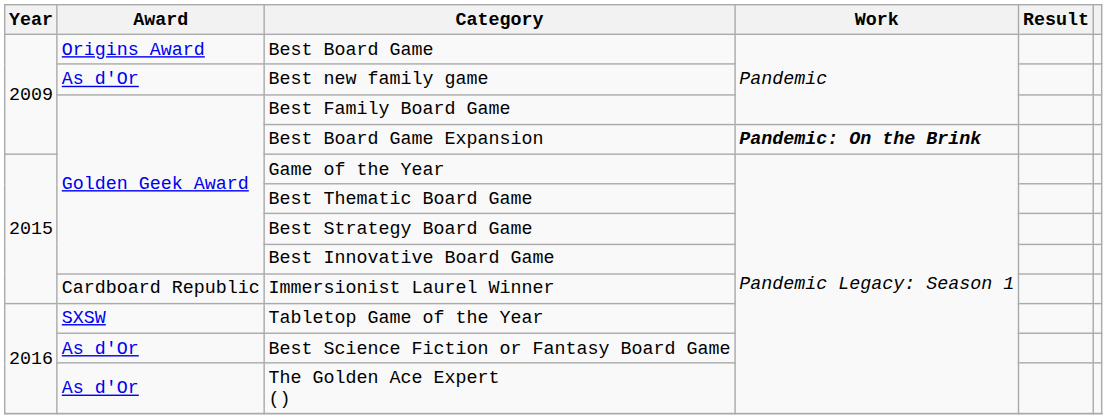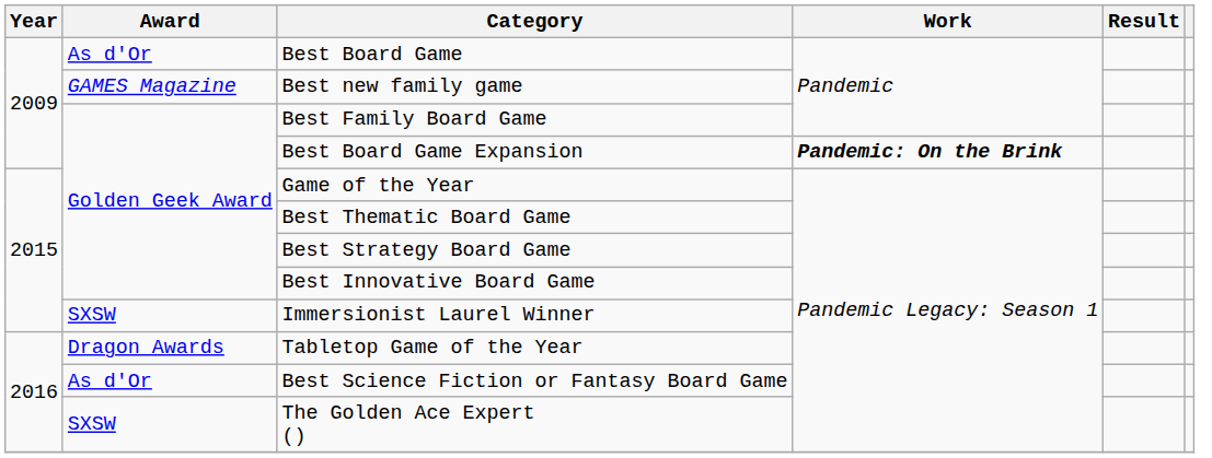 <table class="wikitable sortable">
 <tr>
 <th>Year</th>
 <th>Award</th>
 <th>Category</th>
 <th>Work</th>
 <th>Result</th>
 <th class="unsortable"></th>
 </tr>
 <tr>
 <td rowspan="4">2009</td>
-<td><a href='#'>Origins Award</a></td>
+<td><a href='#'>As d'Or</a></td>
 <td>Best Board Game</td>
 <td rowspan="3"><em>Pandemic</em></td>
 <td></td>
 <td></td>
 </tr>
 <tr>
-<td><a href='#'>As d'Or</a></td>
+<td><em><a href='#'>GAMES Magazine</a></em></td>
 <td>Best new family game</td>
 <td></td>
 <td></td>
 </tr>
 <tr>
 <td rowspan="6"><a href='#'>Golden Geek Award</a></td>
 <td>Best Family Board Game</td>
 <td></td>
 <td></td>
 </tr>
 <tr>
 <td>Best Board Game Expansion</td>
 <td><strong><em>Pandemic: On the Brink</em></strong></td>
 <td></td>
 <td></td>
 </tr>
 <tr>
 <td rowspan="5">2015</td>
 <td>Game of the Year</td>
 <td rowspan="8"><em>Pandemic Legacy: Season 1</em></td>
 <td></td>
 <td></td>
 </tr>
 <tr>
 <td>Best Thematic Board Game</td>
 <td></td>
 <td></td>
 </tr>
 <tr>
 <td>Best Strategy Board Game</td>
 <td></td>
 <td></td>
 </tr>
 <tr>
 <td>Best Innovative Board Game</td>
 <td></td>
 <td></td>
 </tr>
 <tr>
-<td>Cardboard Republic</td>
+<td><a href='#'>SXSW</a></td>
 <td>Immersionist Laurel Winner</td>
 <td></td>
 <td></td>
 </tr>
 <tr>
 <td rowspan="3">2016</td>
-<td><a href='#'>SXSW</a></td>
+<td><a href='#'>Dragon Awards</a></td>
 <td>Tabletop Game of the Year</td>
 <td></td>
 <td></td>
 </tr>
 <tr>
 <td><a href='#'>As d'Or</a></td>
 <td>Best Science Fiction or Fantasy Board Game</td>
 <td></td>
 <td></td>
 </tr>
 <tr>
-<td><a href='#'>As d'Or</a></td>
+<td><a href='#'>SXSW</a></td>
 <td>The Golden Ace Expert<br>()</td>
 <td></td>
 <td></td>
 </tr>
 <tr>
 </tr>
 </table>
